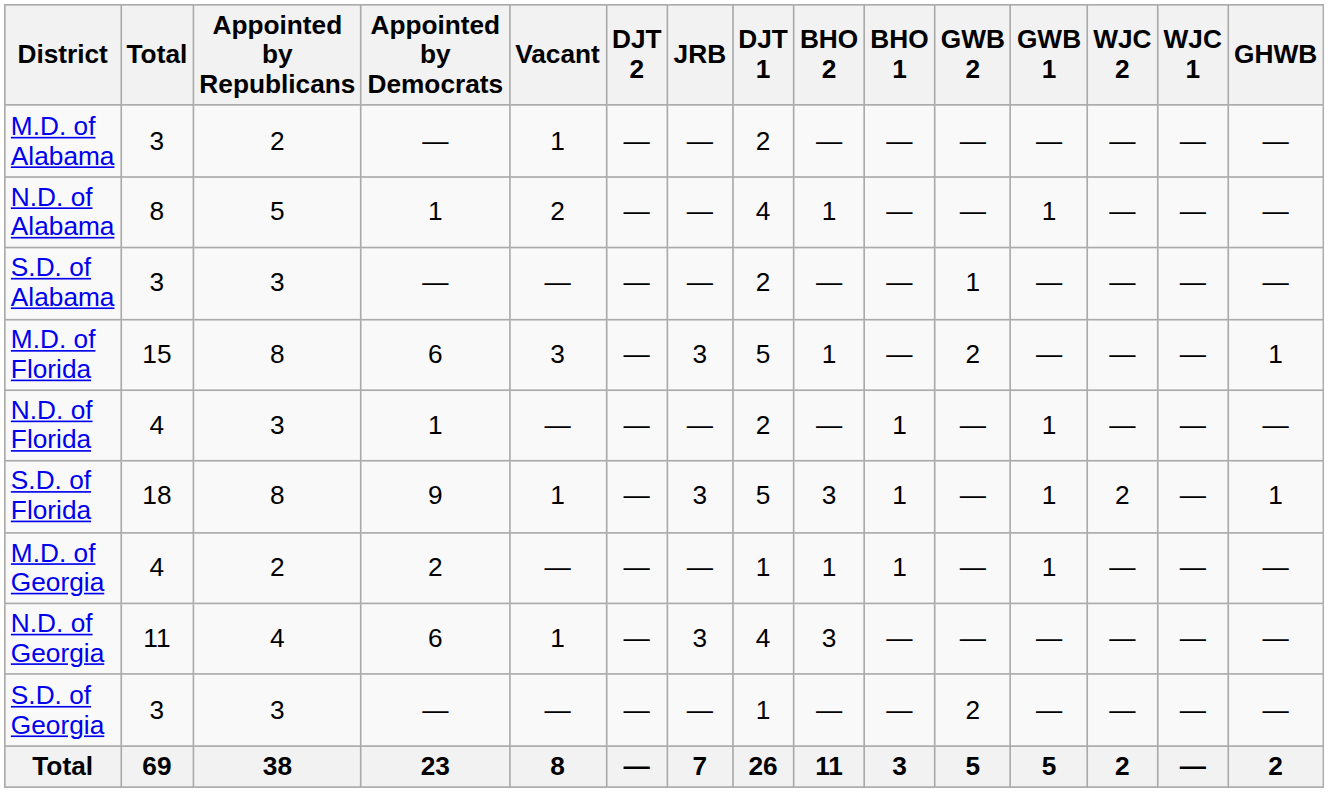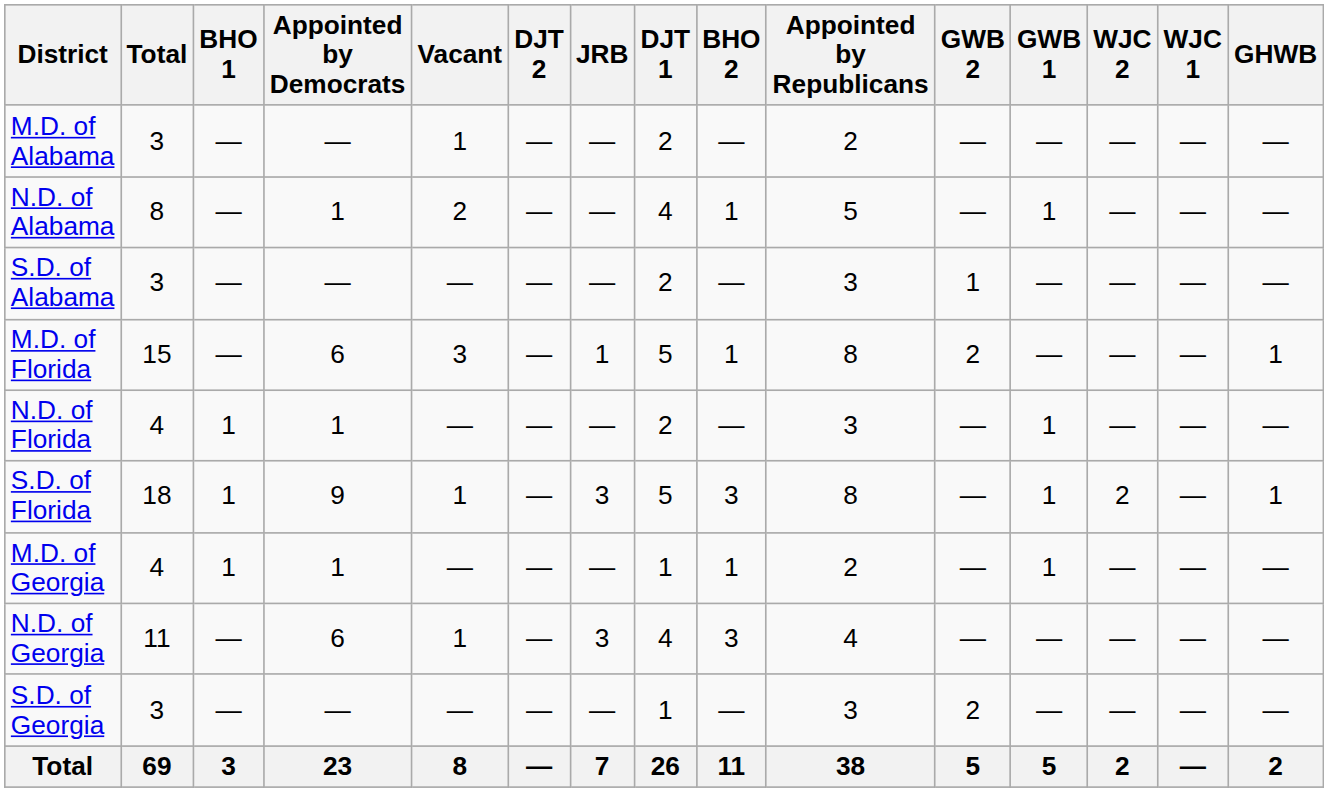 <table class="wikitable" style="text-align:center;">
 <tr>
 <th>District</th>
 <th>Total</th>
-<th>Appointed<br>by<br>Republicans</th>
+<th>BHO<br>1</th>
 <th>Appointed<br>by<br>Democrats</th>
 <th>Vacant</th>
 <th>DJT<br>2</th>
 <th>JRB</th>
 <th>DJT<br>1</th>
 <th>BHO<br>2</th>
-<th>BHO<br>1</th>
+<th>Appointed<br>by<br>Republicans</th>
 <th>GWB<br>2</th>
 <th>GWB<br>1</th>
 <th>WJC<br>2</th>
 <th>WJC<br>1</th>
 <th>GHWB</th>
 </tr>
 <tr>
 <td style="text-align:left;"><a href='#'>M.D. of Alabama</a></td>
 <td>3</td>
-<td>2</td>
+<td>—</td>
 <td>—</td>
 <td>1</td>
 <td>—</td>
 <td>—</td>
 <td>2</td>
 <td>—</td>
-<td>—</td>
+<td>2</td>
 <td>—</td>
 <td>—</td>
 <td>—</td>
 <td>—</td>
 <td>—</td>
 </tr>
 <tr>
 <td style="text-align:left;"><a href='#'>N.D. of Alabama</a></td>
 <td>8</td>
-<td>5</td>
+<td>—</td>
 <td>1</td>
 <td>2</td>
 <td>—</td>
 <td>—</td>
 <td>4</td>
 <td>1</td>
-<td>—</td>
+<td>5</td>
 <td>—</td>
 <td>1</td>
 <td>—</td>
 <td>—</td>
 <td>—</td>
 </tr>
 <tr>
 <td style="text-align:left;"><a href='#'>S.D. of Alabama</a></td>
 <td>3</td>
-<td>3</td>
+<td>—</td>
 <td>—</td>
 <td>—</td>
 <td>—</td>
 <td>—</td>
 <td>2</td>
 <td>—</td>
-<td>—</td>
+<td>3</td>
 <td>1</td>
 <td>—</td>
 <td>—</td>
 <td>—</td>
 <td>—</td>
 </tr>
 <tr>
 <td style="text-align:left;"><a href='#'>M.D. of Florida</a></td>
 <td>15</td>
-<td>8</td>
+<td>—</td>
 <td>6</td>
 <td>3</td>
 <td>—</td>
-<td>3</td>
+<td>1</td>
 <td>5</td>
 <td>1</td>
-<td>—</td>
+<td>8</td>
 <td>2</td>
 <td>—</td>
 <td>—</td>
 <td>—</td>
 <td>1</td>
 </tr>
 <tr>
 <td style="text-align:left;"><a href='#'>N.D. of Florida</a></td>
 <td>4</td>
-<td>3</td>
+<td>1</td>
 <td>1</td>
 <td>—</td>
 <td>—</td>
 <td>—</td>
 <td>2</td>
 <td>—</td>
-<td>1</td>
+<td>3</td>
 <td>—</td>
 <td>1</td>
 <td>—</td>
 <td>—</td>
 <td>—</td>
 </tr>
 <tr>
 <td style="text-align:left;"><a href='#'>S.D. of Florida</a></td>
 <td>18</td>
-<td>8</td>
+<td>1</td>
 <td>9</td>
 <td>1</td>
 <td>—</td>
 <td>3</td>
 <td>5</td>
 <td>3</td>
-<td>1</td>
+<td>8</td>
 <td>—</td>
 <td>1</td>
 <td>2</td>
 <td>—</td>
 <td>1</td>
 </tr>
 <tr>
 <td style="text-align:left;"><a href='#'>M.D. of Georgia</a></td>
 <td>4</td>
-<td>2</td>
-<td>2</td>
+<td>1</td>
+<td>1</td>
 <td>—</td>
 <td>—</td>
 <td>—</td>
 <td>1</td>
 <td>1</td>
-<td>1</td>
+<td>2</td>
 <td>—</td>
 <td>1</td>
 <td>—</td>
 <td>—</td>
 <td>—</td>
 </tr>
 <tr>
 <td style="text-align:left;"><a href='#'>N.D. of Georgia</a></td>
 <td>11</td>
-<td>4</td>
+<td>—</td>
 <td>6</td>
 <td>1</td>
 <td>—</td>
 <td>3</td>
 <td>4</td>
 <td>3</td>
-<td>—</td>
+<td>4</td>
 <td>—</td>
 <td>—</td>
 <td>—</td>
 <td>—</td>
 <td>—</td>
 </tr>
 <tr>
 <td style="text-align:left;"><a href='#'>S.D. of Georgia</a></td>
 <td>3</td>
-<td>3</td>
+<td>—</td>
 <td>—</td>
 <td>—</td>
 <td>—</td>
 <td>—</td>
 <td>1</td>
 <td>—</td>
-<td>—</td>
+<td>3</td>
 <td>2</td>
 <td>—</td>
 <td>—</td>
 <td>—</td>
 <td>—</td>
 </tr>
 <tr>
 <th>Total</th>
 <th>69</th>
-<th>38</th>
+<th>3</th>
 <th>23</th>
 <th>8</th>
 <th>—</th>
 <th>7</th>
 <th>26</th>
 <th>11</th>
-<th>3</th>
+<th>38</th>
 <th>5</th>
 <th>5</th>
 <th>2</th>
 <th>—</th>
 <th>2</th>
 </tr>
 </table>
